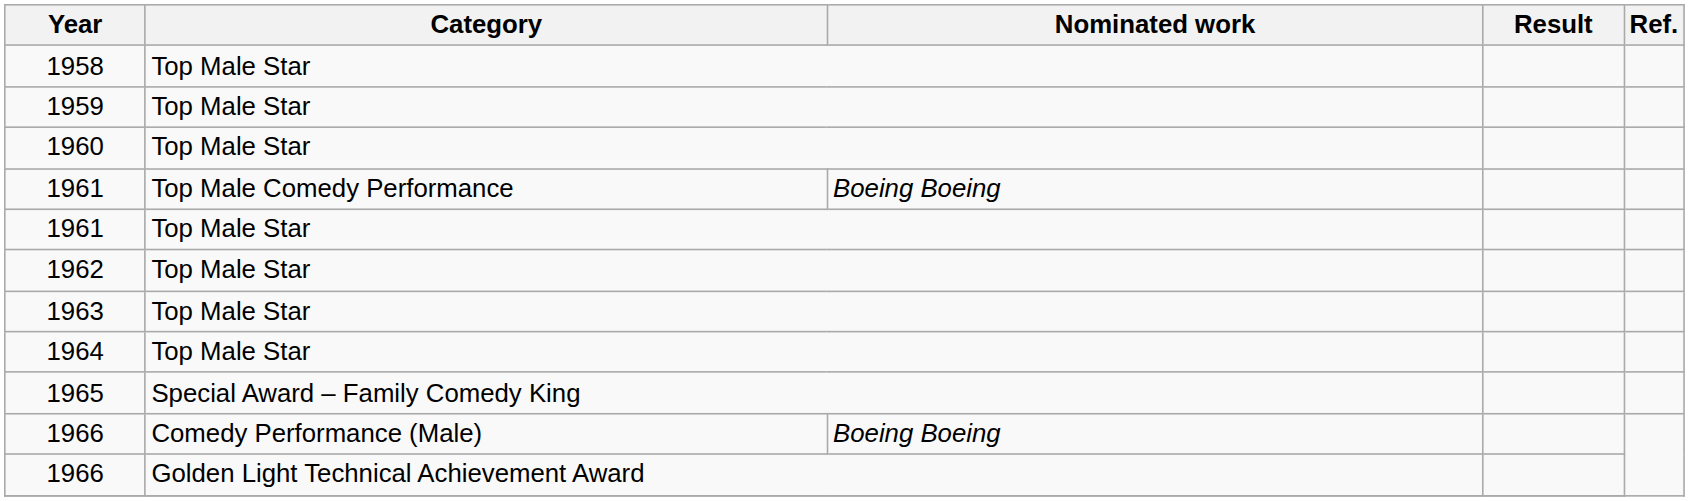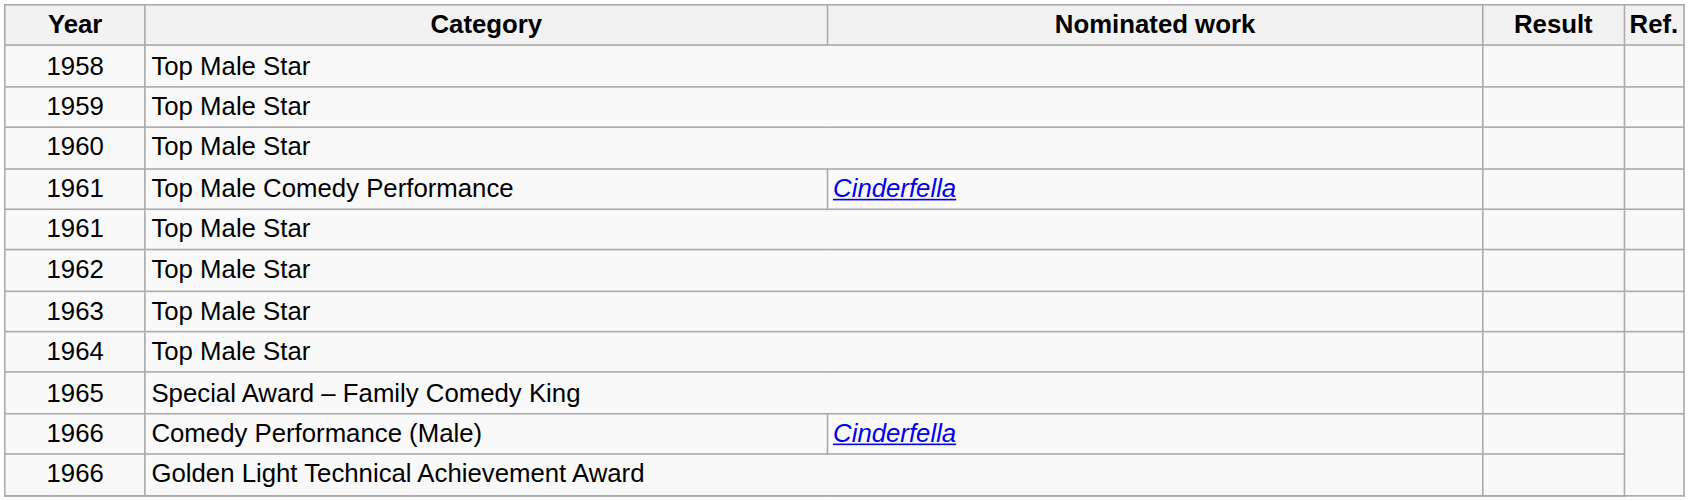 <table class=wikitable>
 <tr>
 <th scope="col" style="width:5em;">Year</th>
 <th scope="col" style="width:26em;">Category</th>
 <th scope="col" style="width:25em;">Nominated work</th>
 <th scope="col" style="width:5em;">Result</th>
 <th>Ref.</th>
 </tr>
 <tr>
 <td style="text-align:center;">1958</td>
 <td colspan=2>Top Male Star</td>
 <td></td>
 <td></td>
 </tr>
 <tr>
 <td style="text-align:center;">1959</td>
 <td colspan=2>Top Male Star</td>
 <td></td>
 <td></td>
 </tr>
 <tr>
 <td style="text-align:center;">1960</td>
 <td colspan=2>Top Male Star</td>
 <td></td>
 <td></td>
 </tr>
 <tr>
 <td style="text-align:center;">1961</td>
 <td>Top Male Comedy Performance</td>
-<td><em>Boeing Boeing</em></td>
+<td><em><a href='#'>Cinderfella</a></em></td>
 <td></td>
 <td></td>
 </tr>
 <tr>
 <td style="text-align:center;">1961</td>
 <td colspan=2>Top Male Star</td>
 <td></td>
 <td></td>
 </tr>
 <tr>
 <td style="text-align:center;">1962</td>
 <td colspan=2>Top Male Star</td>
 <td></td>
 <td></td>
 </tr>
 <tr>
 <td style="text-align:center;">1963</td>
 <td colspan=2>Top Male Star</td>
 <td></td>
 <td></td>
 </tr>
 <tr>
 <td style="text-align:center;">1964</td>
 <td colspan=2>Top Male Star</td>
 <td></td>
 <td></td>
 </tr>
 <tr>
 <td style="text-align:center;">1965</td>
 <td colspan=2>Special Award – Family Comedy King</td>
 <td></td>
 <td></td>
 </tr>
 <tr>
 <td style="text-align:center;">1966</td>
 <td>Comedy Performance (Male)</td>
-<td><em>Boeing Boeing</em></td>
+<td><em><a href='#'>Cinderfella</a></em></td>
 <td></td>
 </tr>
 <tr>
 <td style="text-align:center;">1966</td>
 <td colspan=2>Golden Light Technical Achievement Award</td>
 <td></td>
 </tr>
 <tr>
 </tr>
 </table>
